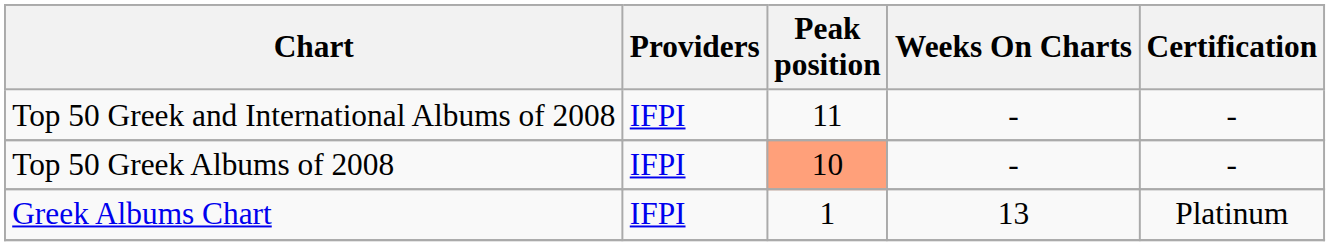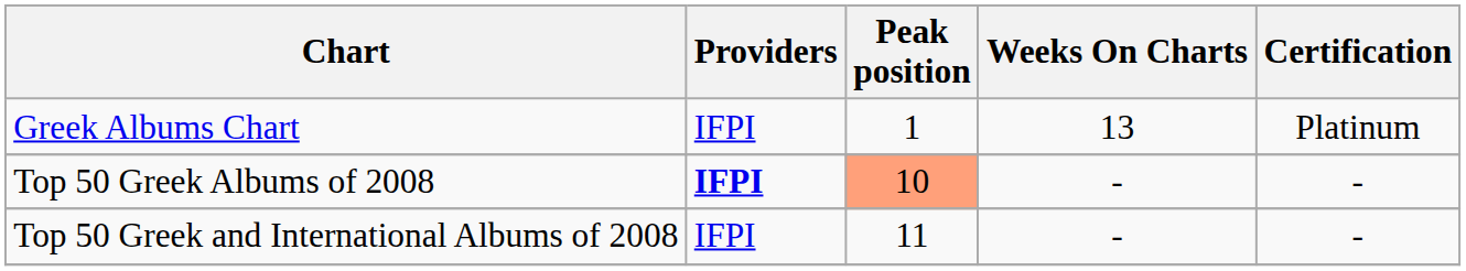 <table class="wikitable">
 <tr>
 <th align="left">Chart</th>
 <th align="left">Providers</th>
 <th align="left">Peak<br>position</th>
 <th align="left">Weeks On Charts</th>
 <th align="left">Certification</th>
+</tr>
+<tr>
+<td align="left"><a href='#'>Greek Albums Chart</a></td>
+<td align="left"><a href='#'>IFPI</a></td>
+<td align="center">1</td>
+<td align="center">13</td>
+<td align="center">Platinum</td>
+</tr>
+<tr>
+</tr>
+<tr>
+<td align="left">Top 50 Greek Albums of 2008</td>
+<td align="left"><strong><a href='#'>IFPI</a></strong></td>
+<td align="center" style="background: lightsalmon;">10</td>
+<td align="center">-</td>
+<td align="center">-</td>
+</tr>
+<tr>
 </tr>
 <tr>
 <td align="left">Top 50 Greek and International Albums of 2008</td>
 <td align="left"><a href='#'>IFPI</a></td>
 <td align="center">11</td>
 <td align="center">-</td>
 <td align="center">-</td>
 </tr>
 <tr>
 </tr>
-<tr>
-<td align="left">Top 50 Greek Albums of 2008</td>
-<td align="left"><a href='#'>IFPI</a></td>
-<td align="center" style="background: lightsalmon;">10</td>
-<td align="center">-</td>
-<td align="center">-</td>
-</tr>
-<tr>
-</tr>
-<tr>
-<td align="left"><a href='#'>Greek Albums Chart</a></td>
-<td align="left"><a href='#'>IFPI</a></td>
-<td align="center">1</td>
-<td align="center">13</td>
-<td align="center">Platinum</td>
-</tr>
-<tr>
-</tr>
 </table>
